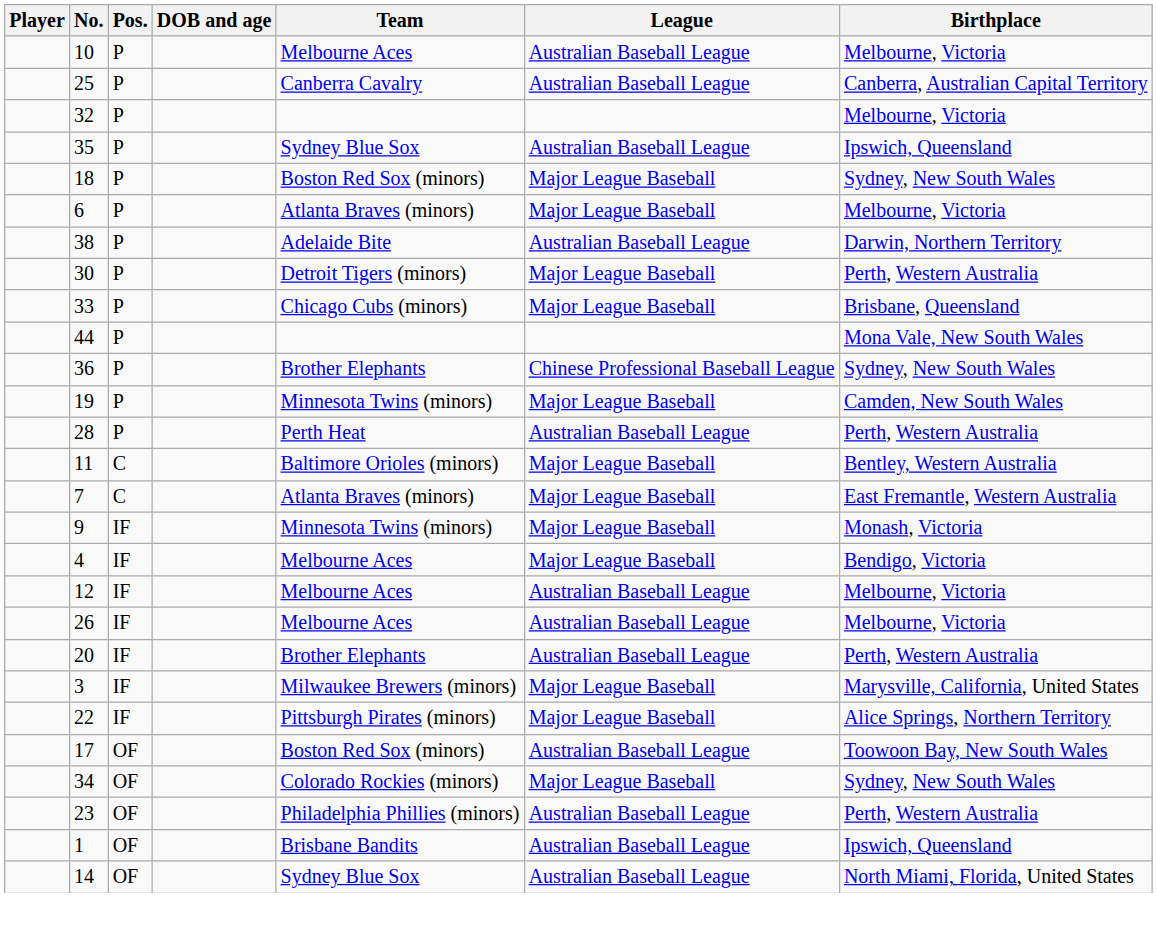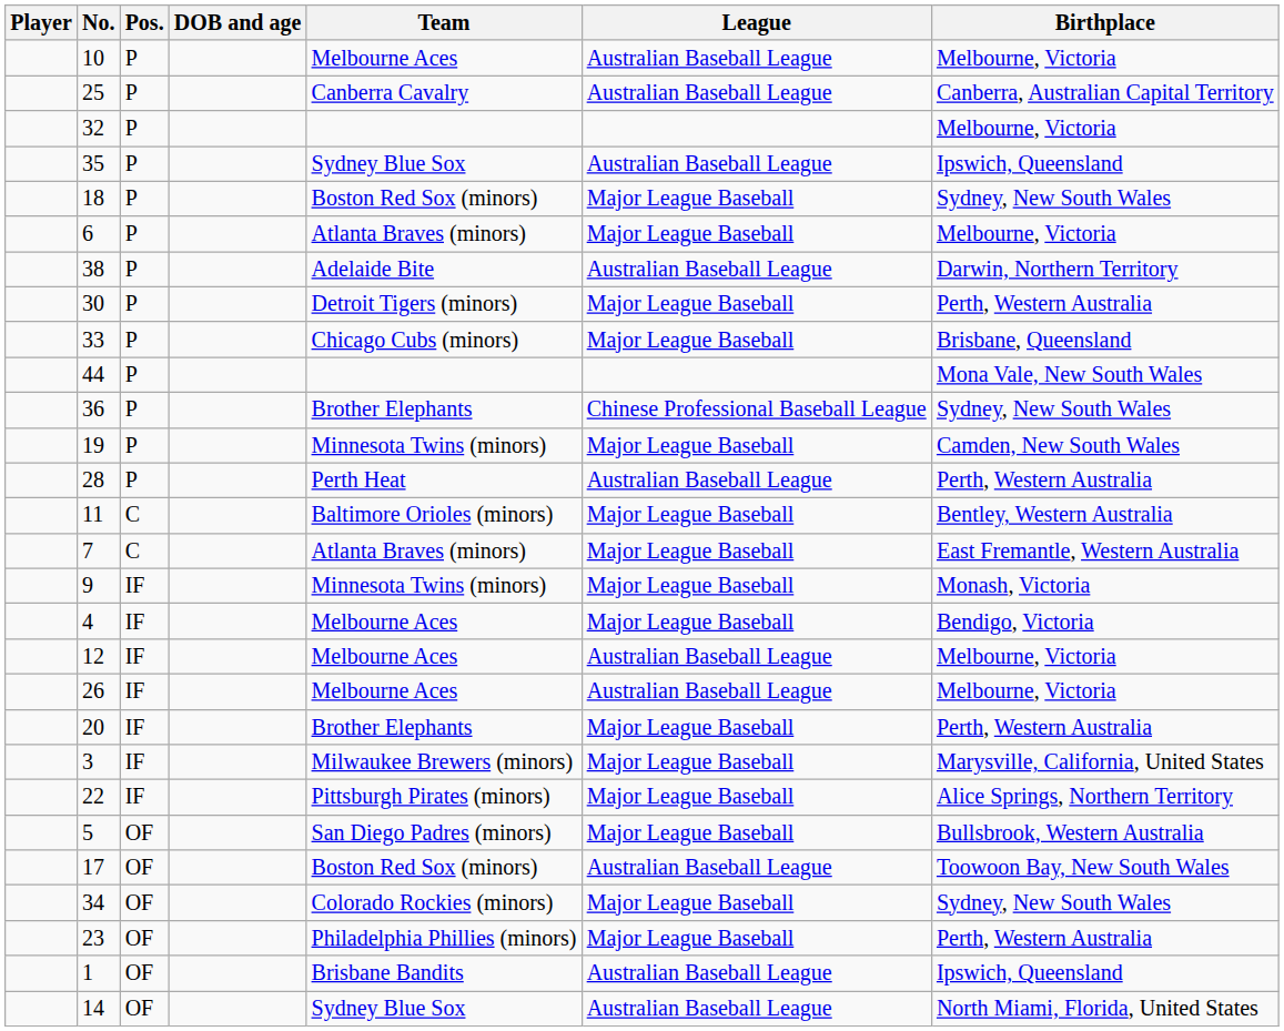 <table class="wikitable sortable">
 <tr>
 <th>Player</th>
 <th>No.</th>
 <th>Pos.</th>
 <th>DOB and age</th>
 <th>Team</th>
 <th>League</th>
 <th>Birthplace</th>
 </tr>
 <tr>
 <td></td>
 <td>10</td>
 <td>P</td>
 <td></td>
 <td> <a href='#'>Melbourne Aces</a></td>
 <td><a href='#'>Australian Baseball League</a></td>
 <td><a href='#'>Melbourne</a>, <a href='#'>Victoria</a></td>
 </tr>
 <tr>
 <td></td>
 <td>25</td>
 <td>P</td>
 <td></td>
 <td> <a href='#'>Canberra Cavalry</a></td>
 <td><a href='#'>Australian Baseball League</a></td>
 <td><a href='#'>Canberra</a>, <a href='#'>Australian Capital Territory</a></td>
 </tr>
 <tr>
 <td></td>
 <td>32</td>
 <td>P</td>
 <td></td>
 <td></td>
 <td></td>
 <td><a href='#'>Melbourne</a>, <a href='#'>Victoria</a></td>
 </tr>
 <tr>
 <td></td>
 <td>35</td>
 <td>P</td>
 <td></td>
 <td> <a href='#'>Sydney Blue Sox</a></td>
 <td><a href='#'>Australian Baseball League</a></td>
 <td><a href='#'>Ipswich, Queensland</a></td>
 </tr>
 <tr>
 <td></td>
 <td>18</td>
 <td>P</td>
 <td></td>
 <td> <a href='#'>Boston Red Sox</a> (minors)</td>
 <td><a href='#'>Major League Baseball</a></td>
 <td><a href='#'>Sydney</a>, <a href='#'>New South Wales</a></td>
 </tr>
 <tr>
 <td></td>
 <td>6</td>
 <td>P</td>
 <td></td>
 <td> <a href='#'>Atlanta Braves</a> (minors)</td>
 <td><a href='#'>Major League Baseball</a></td>
 <td><a href='#'>Melbourne</a>, <a href='#'>Victoria</a></td>
 </tr>
 <tr>
 <td></td>
 <td>38</td>
 <td>P</td>
 <td></td>
 <td> <a href='#'>Adelaide Bite</a></td>
 <td><a href='#'>Australian Baseball League</a></td>
 <td><a href='#'>Darwin, Northern Territory</a></td>
 </tr>
 <tr>
 <td></td>
 <td>30</td>
 <td>P</td>
 <td></td>
 <td> <a href='#'>Detroit Tigers</a> (minors)</td>
 <td><a href='#'>Major League Baseball</a></td>
 <td><a href='#'>Perth</a>, <a href='#'>Western Australia</a></td>
 </tr>
 <tr>
 <td></td>
 <td>33</td>
 <td>P</td>
 <td></td>
 <td> <a href='#'>Chicago Cubs</a> (minors)</td>
 <td><a href='#'>Major League Baseball</a></td>
 <td><a href='#'>Brisbane</a>, <a href='#'>Queensland</a></td>
 </tr>
 <tr>
 <td></td>
 <td>44</td>
 <td>P</td>
 <td></td>
 <td></td>
 <td></td>
 <td><a href='#'>Mona Vale, New South Wales</a></td>
 </tr>
 <tr>
 <td></td>
 <td>36</td>
 <td>P</td>
 <td></td>
 <td> <a href='#'>Brother Elephants</a></td>
 <td><a href='#'>Chinese Professional Baseball League</a></td>
 <td><a href='#'>Sydney</a>, <a href='#'>New South Wales</a></td>
 </tr>
 <tr>
 <td></td>
 <td>19</td>
 <td>P</td>
 <td></td>
 <td> <a href='#'>Minnesota Twins</a> (minors)</td>
 <td><a href='#'>Major League Baseball</a></td>
 <td><a href='#'>Camden, New South Wales</a></td>
 </tr>
 <tr>
 <td></td>
 <td>28</td>
 <td>P</td>
 <td></td>
 <td> <a href='#'>Perth Heat</a></td>
 <td><a href='#'>Australian Baseball League</a></td>
 <td><a href='#'>Perth</a>, <a href='#'>Western Australia</a></td>
 </tr>
 <tr>
 <td></td>
 <td>11</td>
 <td>C</td>
 <td></td>
 <td> <a href='#'>Baltimore Orioles</a> (minors)</td>
 <td><a href='#'>Major League Baseball</a></td>
 <td><a href='#'>Bentley, Western Australia</a></td>
 </tr>
 <tr>
 <td></td>
 <td>7</td>
 <td>C</td>
 <td></td>
 <td> <a href='#'>Atlanta Braves</a>  (minors)</td>
 <td><a href='#'>Major League Baseball</a></td>
 <td><a href='#'>East Fremantle</a>, <a href='#'>Western Australia</a></td>
 </tr>
 <tr>
 <td></td>
 <td>9</td>
 <td>IF</td>
 <td></td>
 <td> <a href='#'>Minnesota Twins</a> (minors)</td>
 <td><a href='#'>Major League Baseball</a></td>
 <td><a href='#'>Monash</a>, <a href='#'>Victoria</a></td>
 </tr>
 <tr>
 <td></td>
 <td>4</td>
 <td>IF</td>
 <td></td>
 <td> <a href='#'>Melbourne Aces</a></td>
 <td><a href='#'>Major League Baseball</a></td>
 <td><a href='#'>Bendigo</a>, <a href='#'>Victoria</a></td>
 </tr>
 <tr>
 <td></td>
 <td>12</td>
 <td>IF</td>
 <td></td>
 <td> <a href='#'>Melbourne Aces</a></td>
 <td><a href='#'>Australian Baseball League</a></td>
 <td><a href='#'>Melbourne</a>, <a href='#'>Victoria</a></td>
 </tr>
 <tr>
 <td></td>
 <td>26</td>
 <td>IF</td>
 <td></td>
 <td> <a href='#'>Melbourne Aces</a></td>
 <td><a href='#'>Australian Baseball League</a></td>
 <td><a href='#'>Melbourne</a>, <a href='#'>Victoria</a></td>
 </tr>
 <tr>
 <td></td>
 <td>20</td>
 <td>IF</td>
 <td></td>
 <td> <a href='#'>Brother Elephants</a></td>
-<td><a href='#'>Australian Baseball League</a></td>
+<td><a href='#'>Major League Baseball</a></td>
 <td><a href='#'>Perth</a>, <a href='#'>Western Australia</a></td>
 </tr>
 <tr>
 <td></td>
 <td>3</td>
 <td>IF</td>
 <td></td>
 <td> <a href='#'>Milwaukee Brewers</a> (minors)</td>
 <td><a href='#'>Major League Baseball</a></td>
 <td><a href='#'>Marysville, California</a>, United States</td>
 </tr>
 <tr>
 <td></td>
 <td>22</td>
 <td>IF</td>
 <td></td>
 <td> <a href='#'>Pittsburgh Pirates</a>  (minors)</td>
 <td><a href='#'>Major League Baseball</a></td>
 <td><a href='#'>Alice Springs</a>, <a href='#'>Northern Territory</a></td>
+</tr>
+<tr>
+<td></td>
+<td>5</td>
+<td>OF</td>
+<td></td>
+<td> <a href='#'>San Diego Padres</a> (minors)</td>
+<td><a href='#'>Major League Baseball</a></td>
+<td><a href='#'>Bullsbrook, Western Australia</a></td>
 </tr>
 <tr>
 <td></td>
 <td>17</td>
 <td>OF</td>
 <td></td>
 <td> <a href='#'>Boston Red Sox</a> (minors)</td>
 <td><a href='#'>Australian Baseball League</a></td>
 <td><a href='#'>Toowoon Bay, New South Wales</a></td>
 </tr>
 <tr>
 <td></td>
 <td>34</td>
 <td>OF</td>
 <td></td>
 <td> <a href='#'>Colorado Rockies</a> (minors)</td>
 <td><a href='#'>Major League Baseball</a></td>
 <td><a href='#'>Sydney</a>, <a href='#'>New South Wales</a></td>
 </tr>
 <tr>
 <td></td>
 <td>23</td>
 <td>OF</td>
 <td></td>
 <td> <a href='#'>Philadelphia Phillies</a> (minors)</td>
-<td><a href='#'>Australian Baseball League</a></td>
+<td><a href='#'>Major League Baseball</a></td>
 <td><a href='#'>Perth</a>, <a href='#'>Western Australia</a></td>
 </tr>
 <tr>
 <td></td>
 <td>1</td>
 <td>OF</td>
 <td></td>
 <td> <a href='#'>Brisbane Bandits</a></td>
 <td><a href='#'>Australian Baseball League</a></td>
 <td><a href='#'>Ipswich, Queensland</a></td>
 </tr>
 <tr>
 <td></td>
 <td>14</td>
 <td>OF</td>
 <td></td>
 <td> <a href='#'>Sydney Blue Sox</a></td>
 <td><a href='#'>Australian Baseball League</a></td>
 <td><a href='#'>North Miami, Florida</a>, United States</td>
 </tr>
 </table>
